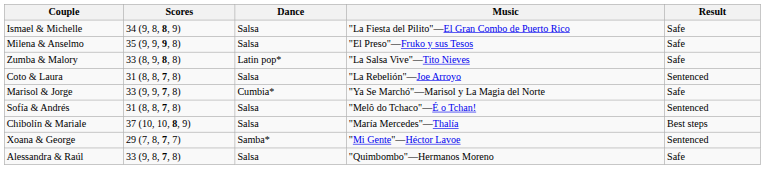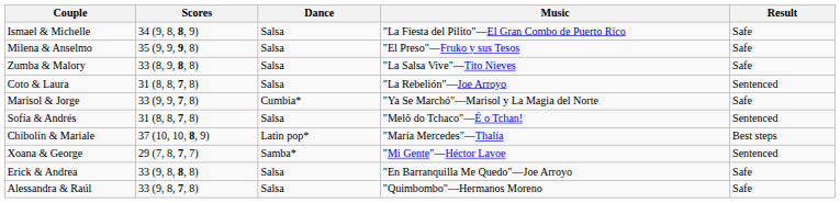 <table class="wikitable sortable" style="width:95%; white-space:nowrap">
 <tr>
 <th style="width:15%;">Couple</th>
 <th style="width:14%;">Scores</th>
 <th style="width:14%;">Dance</th>
 <th style="width:40%;">Music</th>
 <th style="width:12%;">Result</th>
 </tr>
 <tr>
 <td>Ismael & Michelle</td>
 <td>34 (9, 8, <strong>8</strong>, 9)</td>
 <td>Salsa</td>
 <td>"La Fiesta del Pilito"—<a href='#'>El Gran Combo de Puerto Rico</a></td>
 <td>Safe</td>
 </tr>
 <tr>
 <td>Milena & Anselmo</td>
 <td>35 (9, 9, <strong>9</strong>, 8)</td>
 <td>Salsa</td>
 <td>"El Preso"—<a href='#'>Fruko y sus Tesos</a></td>
 <td>Safe</td>
 </tr>
 <tr>
 <td>Zumba & Malory</td>
 <td>33 (8, 9, <strong>8</strong>, 8)</td>
-<td>Latin pop*</td>
+<td>Salsa</td>
 <td>"La Salsa Vive"—<a href='#'>Tito Nieves</a></td>
 <td>Safe</td>
 </tr>
 <tr>
 <td>Coto & Laura</td>
 <td>31 (8, 8, <strong>7</strong>, 8)</td>
 <td>Salsa</td>
 <td>"La Rebelión"—<a href='#'>Joe Arroyo</a></td>
 <td>Sentenced</td>
 </tr>
 <tr>
 <td>Marisol & Jorge</td>
 <td>33 (9, 9, <strong>7</strong>, 8)</td>
 <td>Cumbia*</td>
 <td>"Ya Se Marchó"—Marisol y La Magia del Norte</td>
 <td>Safe</td>
 </tr>
 <tr>
 <td>Sofía & Andrés</td>
 <td>31 (8, 8, <strong>7</strong>, 8)</td>
 <td>Salsa</td>
 <td>"Melô do Tchaco"—<a href='#'>É o Tchan!</a></td>
 <td>Sentenced</td>
 </tr>
 <tr>
 <td>Chibolín & Mariale</td>
 <td>37 (10, 10, <strong>8</strong>, 9)</td>
-<td>Salsa</td>
+<td>Latin pop*</td>
 <td>"María Mercedes"—<a href='#'>Thalía</a></td>
 <td>Best steps</td>
 </tr>
 <tr>
 <td>Xoana & George</td>
 <td>29 (7, 8, <strong>7</strong>, 7)</td>
 <td>Samba*</td>
 <td>"<a href='#'>Mi Gente</a>"—<a href='#'>Héctor Lavoe</a></td>
 <td>Sentenced</td>
 </tr>
 <tr>
+<td>Erick & Andrea</td>
+<td>33 (9, 8, <strong>8</strong>, 8)</td>
+<td>Salsa</td>
+<td>"En Barranquilla Me Quedo"—Joe Arroyo</td>
+<td>Safe</td>
+</tr>
+<tr>
 <td>Alessandra & Raúl</td>
 <td>33 (9, 8, <strong>7</strong>, 8)</td>
 <td>Salsa</td>
 <td>"Quimbombo"—Hermanos Moreno</td>
 <td>Safe</td>
 </tr>
 </table>
